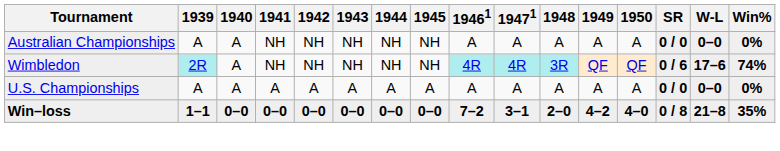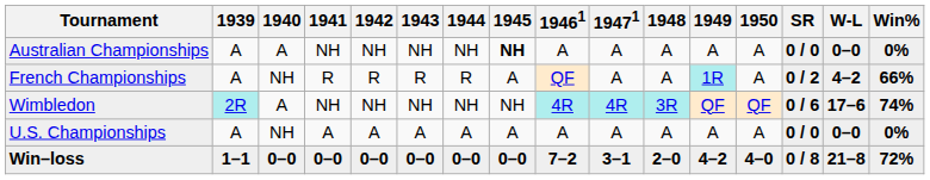 <table class="wikitable">
 <tr>
 <th>Tournament</th>
 <th>1939</th>
 <th>1940</th>
 <th>1941</th>
 <th>1942</th>
 <th>1943</th>
 <th>1944</th>
 <th>1945</th>
 <th>1946<sup>1</sup></th>
 <th>1947<sup>1</sup></th>
 <th>1948</th>
 <th>1949</th>
 <th>1950</th>
 <th>SR</th>
 <th>W-L</th>
 <th>Win%</th>
 </tr>
 <tr>
 <td style="background:#EFEFEF;"><a href='#'>Australian Championships</a></td>
 <td align="center">A</td>
 <td align="center">A</td>
 <td align="center">NH</td>
 <td align="center">NH</td>
 <td align="center">NH</td>
 <td align="center">NH</td>
-<td align="center">NH</td>
+<td align="center"><strong>NH</strong></td>
 <td align="center">A</td>
 <td align="center">A</td>
 <td align="center">A</td>
 <td align="center">A</td>
 <td align="center">A</td>
 <td align="center" style="background:#EFEFEF;"><strong>0 / 0</strong></td>
 <td align="center" style="background:#EFEFEF;"><strong>0–0</strong></td>
 <td align="center" style="background:#EFEFEF;"><strong>0%</strong></td>
+</tr>
+<tr>
+<td style="background:#EFEFEF;"><a href='#'>French Championships</a></td>
+<td align="center">A</td>
+<td align="center">NH</td>
+<td align="center">R</td>
+<td align="center">R</td>
+<td align="center">R</td>
+<td align="center">R</td>
+<td align="center">A</td>
+<td align="center" style="background:#ffebcd;"><a href='#'>QF</a></td>
+<td align="center">A</td>
+<td align="center">A</td>
+<td align="center" style="background:#afeeee;"><a href='#'>1R</a></td>
+<td align="center">A</td>
+<td align="center" style="background:#EFEFEF;"><strong>0 / 2</strong></td>
+<td align="center" style="background:#EFEFEF;"><strong>4–2</strong></td>
+<td align="center" style="background:#EFEFEF;"><strong>66%</strong></td>
 </tr>
 <tr>
 <td style="background:#EFEFEF;"><a href='#'>Wimbledon</a></td>
 <td align="center" style="background:#afeeee;"><a href='#'>2R</a></td>
 <td align="center">A</td>
 <td align="center">NH</td>
 <td align="center">NH</td>
 <td align="center">NH</td>
 <td align="center">NH</td>
 <td align="center">NH</td>
 <td align="center" style="background:#afeeee;"><a href='#'>4R</a></td>
 <td align="center" style="background:#afeeee;"><a href='#'>4R</a></td>
 <td align="center" style="background:#afeeee;"><a href='#'>3R</a></td>
 <td align="center" style="background:#ffebcd;"><a href='#'>QF</a></td>
 <td align="center" style="background:#ffebcd;"><a href='#'>QF</a></td>
 <td align="center" style="background:#EFEFEF;"><strong>0 / 6</strong></td>
 <td align="center" style="background:#EFEFEF;"><strong>17–6</strong></td>
 <td align="center" style="background:#EFEFEF;"><strong>74%</strong></td>
 </tr>
 <tr>
 <td style="background:#EFEFEF;"><a href='#'>U.S. Championships</a></td>
 <td align="center">A</td>
-<td align="center">A</td>
+<td align="center">NH</td>
 <td align="center">A</td>
 <td align="center">A</td>
 <td align="center">A</td>
 <td align="center">A</td>
 <td align="center">A</td>
 <td align="center">A</td>
 <td align="center">A</td>
 <td align="center">A</td>
 <td align="center">A</td>
 <td align="center">A</td>
 <td align="center" style="background:#EFEFEF;"><strong>0 / 0</strong></td>
 <td align="center" style="background:#EFEFEF;"><strong>0–0</strong></td>
 <td align="center" style="background:#EFEFEF;"><strong>0%</strong></td>
 </tr>
 <tr>
 <td style="background:#EFEFEF;"><strong>Win–loss</strong></td>
 <td align="center" style="background:#EFEFEF;"><strong>1–1</strong></td>
 <td align="center" style="background:#EFEFEF;"><strong>0–0</strong></td>
 <td align="center" style="background:#EFEFEF;"><strong>0–0</strong></td>
 <td align="center" style="background:#EFEFEF;"><strong>0–0</strong></td>
 <td align="center" style="background:#EFEFEF;"><strong>0–0</strong></td>
 <td align="center" style="background:#EFEFEF;"><strong>0–0</strong></td>
 <td align="center" style="background:#EFEFEF;"><strong>0–0</strong></td>
 <td align="center" style="background:#EFEFEF;"><strong>7–2</strong></td>
 <td align="center" style="background:#EFEFEF;"><strong>3–1</strong></td>
 <td align="center" style="background:#EFEFEF;"><strong>2–0</strong></td>
 <td align="center" style="background:#EFEFEF;"><strong>4–2</strong></td>
 <td align="center" style="background:#EFEFEF;"><strong>4–0</strong></td>
 <td align="center" style="background:#EFEFEF;"><strong>0 / 8</strong></td>
 <td align="center" style="background:#EFEFEF;"><strong>21–8</strong></td>
-<td align="center" style="background:#EFEFEF;"><strong>35%</strong></td>
+<td align="center" style="background:#EFEFEF;"><strong>72%</strong></td>
 </tr>
 </table>
